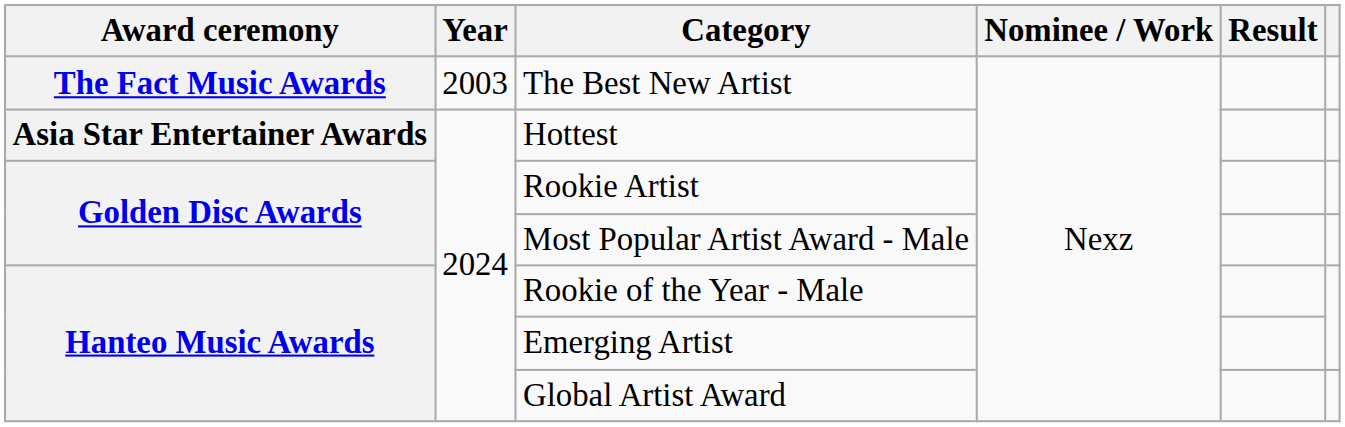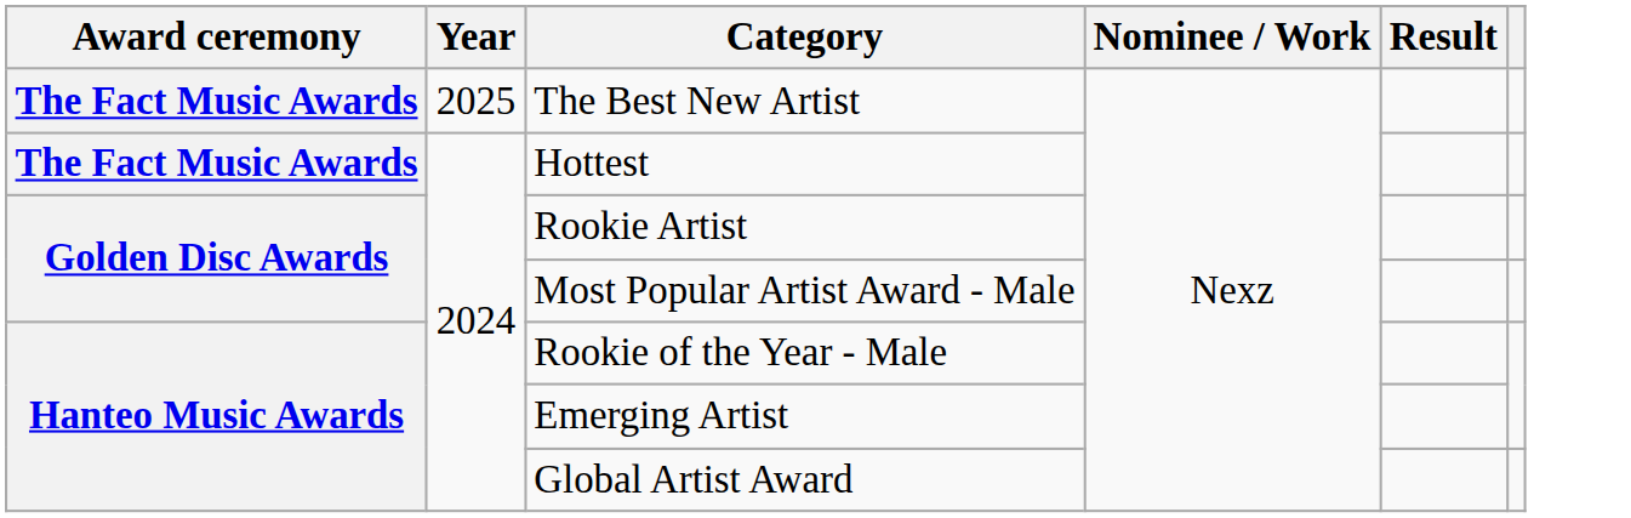 <table class="wikitable plainrowheaders sortable" style="text-align:center">
 <tr>
 <th scope="col">Award ceremony</th>
 <th scope="col">Year</th>
 <th scope="col">Category </th>
 <th scope="col">Nominee / Work</th>
 <th scope="col">Result</th>
 <th scope="col" class="unsortable"></th>
 </tr>
 <tr>
 <th scope="row"><a href='#'>The Fact Music Awards</a></th>
-<td>2003</td>
+<td>2025</td>
 <td style="text-align:left">The Best New Artist</td>
 <td rowspan="7">Nexz</td>
 <td></td>
 <td></td>
 </tr>
 <tr>
-<th scope="row">Asia Star Entertainer Awards</th>
+<th scope="row"><a href='#'>The Fact Music Awards</a></th>
 <td rowspan="6">2024</td>
 <td style="text-align:left">Hottest</td>
 <td></td>
 <td></td>
 </tr>
 <tr>
 <th scope="row" rowspan="2"><a href='#'>Golden Disc Awards</a></th>
 <td style="text-align:left">Rookie Artist</td>
 <td></td>
 <td></td>
 </tr>
 <tr>
 <td style="text-align:left">Most Popular Artist Award - Male</td>
 <td></td>
 <td></td>
 </tr>
 <tr>
 <th scope="row" rowspan="3"><a href='#'>Hanteo Music Awards</a></th>
 <td style="text-align:left">Rookie of the Year - Male</td>
 <td></td>
 <td rowspan="2"></td>
 </tr>
 <tr>
 <td style="text-align:left">Emerging Artist</td>
 <td></td>
 </tr>
 <tr>
 <td style="text-align:left">Global Artist Award</td>
 <td></td>
 <td></td>
 </tr>
 </table>
